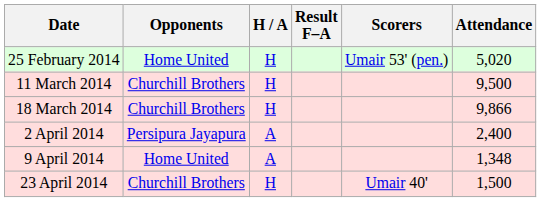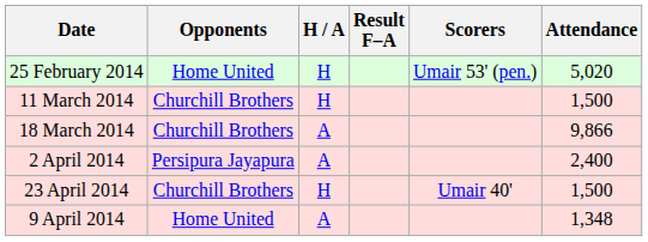 <table class="wikitable" style="text-align:center">
 <tr>
 <th>Date</th>
 <th>Opponents</th>
 <th>H / A</th>
 <th>Result<br>F–A</th>
 <th>Scorers</th>
 <th>Attendance</th>
 </tr>
 <tr bgcolor="#ddffdd">
 <td>25 February 2014</td>
 <td><a href='#'>Home United</a></td>
 <td><a href='#'>H</a></td>
 <td></td>
 <td><a href='#'>Umair</a> 53' (<a href='#'>pen.</a>)</td>
 <td>5,020</td>
 </tr>
 <tr bgcolor="#ffdddd">
 <td>11 March 2014</td>
 <td><a href='#'>Churchill Brothers</a></td>
 <td><a href='#'>H</a></td>
 <td></td>
 <td></td>
-<td>9,500</td>
+<td>1,500</td>
 </tr>
 <tr bgcolor="#ffdddd">
 <td>18 March 2014</td>
 <td><a href='#'>Churchill Brothers</a></td>
-<td><a href='#'>H</a></td>
+<td><a href='#'>A</a></td>
 <td></td>
 <td></td>
 <td>9,866</td>
 </tr>
 <tr bgcolor="#ffdddd">
 <td>2 April 2014</td>
 <td><a href='#'>Persipura Jayapura</a></td>
 <td><a href='#'>A</a></td>
 <td></td>
 <td></td>
 <td>2,400</td>
 </tr>
 <tr bgcolor="#ffdddd">
+<td>23 April 2014</td>
+<td><a href='#'>Churchill Brothers</a></td>
+<td><a href='#'>H</a></td>
+<td></td>
+<td><a href='#'>Umair</a> 40'</td>
+<td>1,500</td>
+</tr>
+<tr bgcolor="#ffdddd">
 <td>9 April 2014</td>
 <td><a href='#'>Home United</a></td>
 <td><a href='#'>A</a></td>
 <td></td>
 <td></td>
 <td>1,348</td>
 </tr>
-<tr bgcolor="#ffdddd">
-<td>23 April 2014</td>
-<td><a href='#'>Churchill Brothers</a></td>
-<td><a href='#'>H</a></td>
-<td></td>
-<td><a href='#'>Umair</a> 40'</td>
-<td>1,500</td>
-</tr>
 </table>
